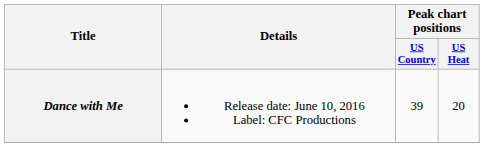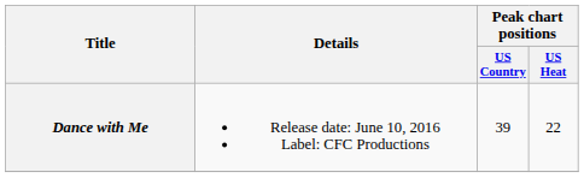 <table class="wikitable plainrowheaders" style="text-align:center;">
 <tr>
 <th rowspan="2" style="width:12em;">Title</th>
 <th rowspan="2" style="width:18em;">Details</th>
 <th colspan="2">Peak chart<br>positions</th>
 </tr>
 <tr style="font-size:smaller;">
 <th width="45"><a href='#'>US Country</a><br></th>
 <th width="45"><a href='#'>US<br>Heat</a><br></th>
 </tr>
 <tr>
 <th scope="row"><em>Dance with Me</em></th>
 <td><br><ul><li>Release date: June 10, 2016</li><li>Label: CFC Productions</li></ul></td>
 <td>39</td>
-<td>20</td>
+<td>22</td>
 </tr>
 <tr>
 </tr>
 </table>
